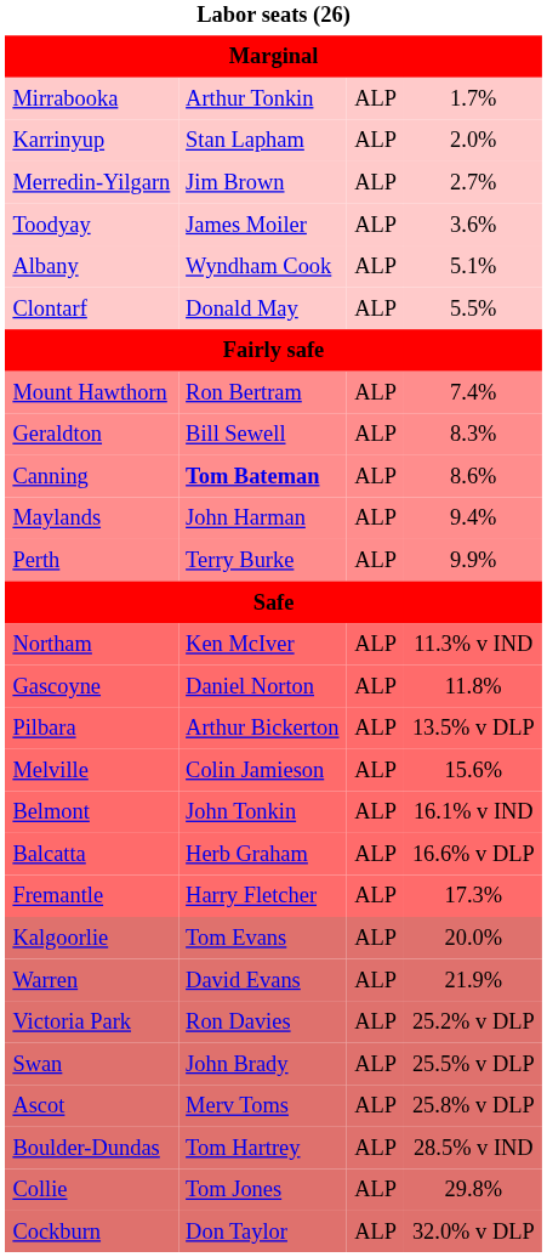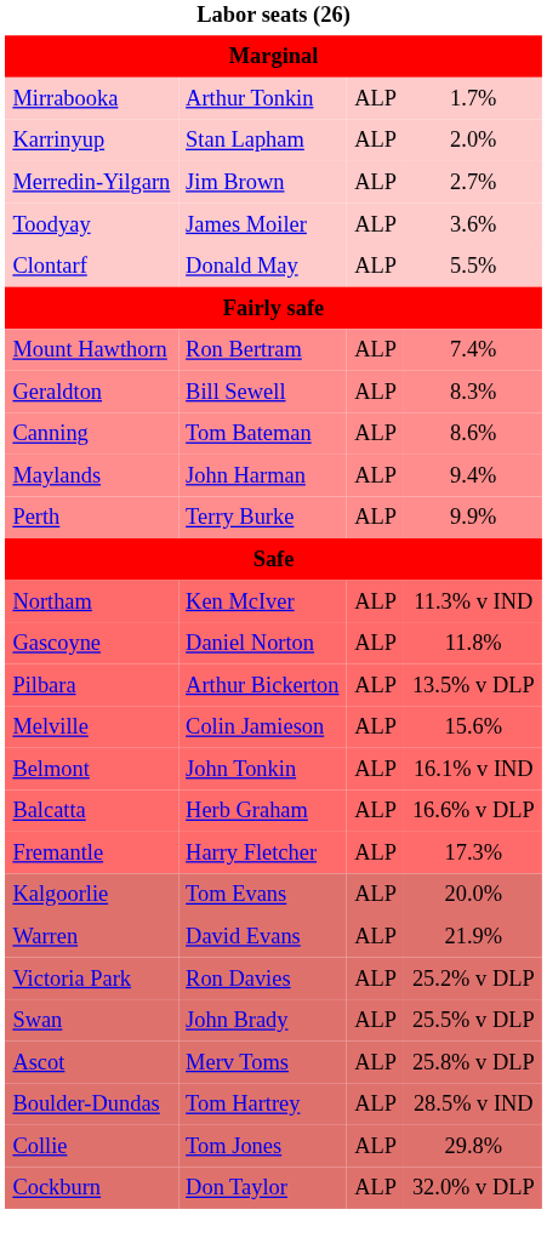 <table class="toccolours" cellpadding="5" cellspacing="0" style="float:left; margin-right:.5em; margin-top:.4em; font-size:90%;">
 <tr>
 <td COLSPAN=4 align="center"><strong>Labor seats (26)</strong></td>
 </tr>
 <tr>
 <td COLSPAN=4 align="center" bgcolor="red"><span><strong>Marginal</strong></span></td>
 </tr>
 <tr>
 <td align="left" bgcolor="FFCACA"><a href='#'>Mirrabooka</a></td>
 <td align="left" bgcolor="FFCACA"><a href='#'>Arthur Tonkin</a></td>
 <td align="left" bgcolor="FFCACA">ALP</td>
 <td align="center" bgcolor="FFCACA">1.7%</td>
 </tr>
 <tr>
 <td align="left" bgcolor="FFCACA"><a href='#'>Karrinyup</a></td>
 <td align="left" bgcolor="FFCACA"><a href='#'>Stan Lapham</a></td>
 <td align="left" bgcolor="FFCACA">ALP</td>
 <td align="center" bgcolor="FFCACA">2.0%</td>
 </tr>
 <tr>
 <td align="left" bgcolor="FFCACA"><a href='#'>Merredin-Yilgarn</a></td>
 <td align="left" bgcolor="FFCACA"><a href='#'>Jim Brown</a></td>
 <td align="left" bgcolor="FFCACA">ALP</td>
 <td align="center" bgcolor="FFCACA">2.7%</td>
 </tr>
 <tr>
 <td align="left" bgcolor="FFCACA"><a href='#'>Toodyay</a></td>
 <td align="left" bgcolor="FFCACA"><a href='#'>James Moiler</a></td>
 <td align="left" bgcolor="FFCACA">ALP</td>
 <td align="center" bgcolor="FFCACA">3.6%</td>
 </tr>
 <tr>
-<td align="left" bgcolor="FFCACA"><a href='#'>Albany</a></td>
-<td align="left" bgcolor="FFCACA"><a href='#'>Wyndham Cook</a></td>
-<td align="left" bgcolor="FFCACA">ALP</td>
-<td align="center" bgcolor="FFCACA">5.1%</td>
-</tr>
-<tr>
 <td align="left" bgcolor="FFCACA"><a href='#'>Clontarf</a></td>
 <td align="left" bgcolor="FFCACA"><a href='#'>Donald May</a></td>
 <td align="left" bgcolor="FFCACA">ALP</td>
 <td align="center" bgcolor="FFCACA">5.5%</td>
 </tr>
 <tr>
 <td COLSPAN=4 align="center" bgcolor="red"><span><strong>Fairly safe</strong></span></td>
 </tr>
 <tr>
 <td align="left" bgcolor="FF8D8D"><a href='#'>Mount Hawthorn</a></td>
 <td align="left" bgcolor="FF8D8D"><a href='#'>Ron Bertram</a></td>
 <td align="left" bgcolor="FF8D8D">ALP</td>
 <td align="center" bgcolor="FF8D8D">7.4%</td>
 </tr>
 <tr>
 <td align="left" bgcolor="FF8D8D"><a href='#'>Geraldton</a></td>
 <td align="left" bgcolor="FF8D8D"><a href='#'>Bill Sewell</a></td>
 <td align="left" bgcolor="FF8D8D">ALP</td>
 <td align="center" bgcolor="FF8D8D">8.3%</td>
 </tr>
 <tr>
 <td align="left" bgcolor="FF8D8D"><a href='#'>Canning</a></td>
-<td align="left" bgcolor="FF8D8D"><strong><a href='#'>Tom Bateman</a></strong></td>
+<td align="left" bgcolor="FF8D8D"><a href='#'>Tom Bateman</a></td>
 <td align="left" bgcolor="FF8D8D">ALP</td>
 <td align="center" bgcolor="FF8D8D">8.6%</td>
 </tr>
 <tr>
 <td align="left" bgcolor="FF8D8D"><a href='#'>Maylands</a></td>
 <td align="left" bgcolor="FF8D8D"><a href='#'>John Harman</a></td>
 <td align="left" bgcolor="FF8D8D">ALP</td>
 <td align="center" bgcolor="FF8D8D">9.4%</td>
 </tr>
 <tr>
 <td align="left" bgcolor="FF8D8D"><a href='#'>Perth</a></td>
 <td align="left" bgcolor="FF8D8D"><a href='#'>Terry Burke</a></td>
 <td align="left" bgcolor="FF8D8D">ALP</td>
 <td align="center" bgcolor="FF8D8D">9.9%</td>
 </tr>
 <tr>
 <td COLSPAN=4 align="center" bgcolor="red"><span><strong>Safe</strong></span></td>
 </tr>
 <tr>
 <td align="left" bgcolor="FF6B6B"><a href='#'>Northam</a></td>
 <td align="left" bgcolor="FF6B6B"><a href='#'>Ken McIver</a></td>
 <td align="left" bgcolor="FF6B6B">ALP</td>
 <td align="center" bgcolor="FF6B6B">11.3% v IND</td>
 </tr>
 <tr>
 <td align="left" bgcolor="FF6B6B"><a href='#'>Gascoyne</a></td>
 <td align="left" bgcolor="FF6B6B"><a href='#'>Daniel Norton</a></td>
 <td align="left" bgcolor="FF6B6B">ALP</td>
 <td align="center" bgcolor="FF6B6B">11.8%</td>
 </tr>
 <tr>
 <td align="left" bgcolor="FF6B6B"><a href='#'>Pilbara</a></td>
 <td align="left" bgcolor="FF6B6B"><a href='#'>Arthur Bickerton</a></td>
 <td align="left" bgcolor="FF6B6B">ALP</td>
 <td align="center" bgcolor="FF6B6B">13.5% v DLP</td>
 </tr>
 <tr>
 <td align="left" bgcolor="FF6B6B"><a href='#'>Melville</a></td>
 <td align="left" bgcolor="FF6B6B"><a href='#'>Colin Jamieson</a></td>
 <td align="left" bgcolor="FF6B6B">ALP</td>
 <td align="center" bgcolor="FF6B6B">15.6%</td>
 </tr>
 <tr>
 <td align="left" bgcolor="FF6B6B"><a href='#'>Belmont</a></td>
 <td align="left" bgcolor="FF6B6B"><a href='#'>John Tonkin</a></td>
 <td align="left" bgcolor="FF6B6B">ALP</td>
 <td align="center" bgcolor="FF6B6B">16.1% v IND</td>
 </tr>
 <tr>
 <td align="left" bgcolor="FF6B6B"><a href='#'>Balcatta</a></td>
 <td align="left" bgcolor="FF6B6B"><a href='#'>Herb Graham</a></td>
 <td align="left" bgcolor="FF6B6B">ALP</td>
 <td align="center" bgcolor="FF6B6B">16.6% v DLP</td>
 </tr>
 <tr>
 <td align="left" bgcolor="FF6B6B"><a href='#'>Fremantle</a></td>
 <td align="left" bgcolor="FF6B6B"><a href='#'>Harry Fletcher</a></td>
 <td align="left" bgcolor="FF6B6B">ALP</td>
 <td align="center" bgcolor="FF6B6B">17.3%</td>
 </tr>
 <tr>
 <td align="left" bgcolor="DF716D"><a href='#'>Kalgoorlie</a></td>
 <td align="left" bgcolor="DF716D"><a href='#'>Tom Evans</a></td>
 <td align="left" bgcolor="DF716D">ALP</td>
 <td align="center" bgcolor="DF716D">20.0%</td>
 </tr>
 <tr>
 <td align="left" bgcolor="DF716D"><a href='#'>Warren</a></td>
 <td align="left" bgcolor="DF716D"><a href='#'>David Evans</a></td>
 <td align="left" bgcolor="DF716D">ALP</td>
 <td align="center" bgcolor="DF716D">21.9%</td>
 </tr>
 <tr>
 <td align="left" bgcolor="DF716D"><a href='#'>Victoria Park</a></td>
 <td align="left" bgcolor="DF716D"><a href='#'>Ron Davies</a></td>
 <td align="left" bgcolor="DF716D">ALP</td>
 <td align="center" bgcolor="DF716D">25.2% v DLP</td>
 </tr>
 <tr>
 <td align="left" bgcolor="DF716D"><a href='#'>Swan</a></td>
 <td align="left" bgcolor="DF716D"><a href='#'>John Brady</a></td>
 <td align="left" bgcolor="DF716D">ALP</td>
 <td align="center" bgcolor="DF716D">25.5% v DLP</td>
 </tr>
 <tr>
 <td align="left" bgcolor="DF716D"><a href='#'>Ascot</a></td>
 <td align="left" bgcolor="DF716D"><a href='#'>Merv Toms</a></td>
 <td align="left" bgcolor="DF716D">ALP</td>
 <td align="center" bgcolor="DF716D">25.8% v DLP</td>
 </tr>
 <tr>
 <td align="left" bgcolor="DF716D"><a href='#'>Boulder-Dundas</a></td>
 <td align="left" bgcolor="DF716D"><a href='#'>Tom Hartrey</a></td>
 <td align="left" bgcolor="DF716D">ALP</td>
 <td align="center" bgcolor="DF716D">28.5% v IND</td>
 </tr>
 <tr>
 <td align="left" bgcolor="DF716D"><a href='#'>Collie</a></td>
 <td align="left" bgcolor="DF716D"><a href='#'>Tom Jones</a></td>
 <td align="left" bgcolor="DF716D">ALP</td>
 <td align="center" bgcolor="DF716D">29.8%</td>
 </tr>
 <tr>
 <td align="left" bgcolor="DF716D"><a href='#'>Cockburn</a></td>
 <td align="left" bgcolor="DF716D"><a href='#'>Don Taylor</a></td>
 <td align="left" bgcolor="DF716D">ALP</td>
 <td align="center" bgcolor="DF716D">32.0% v DLP</td>
 </tr>
 <tr>
 </tr>
 </table>
